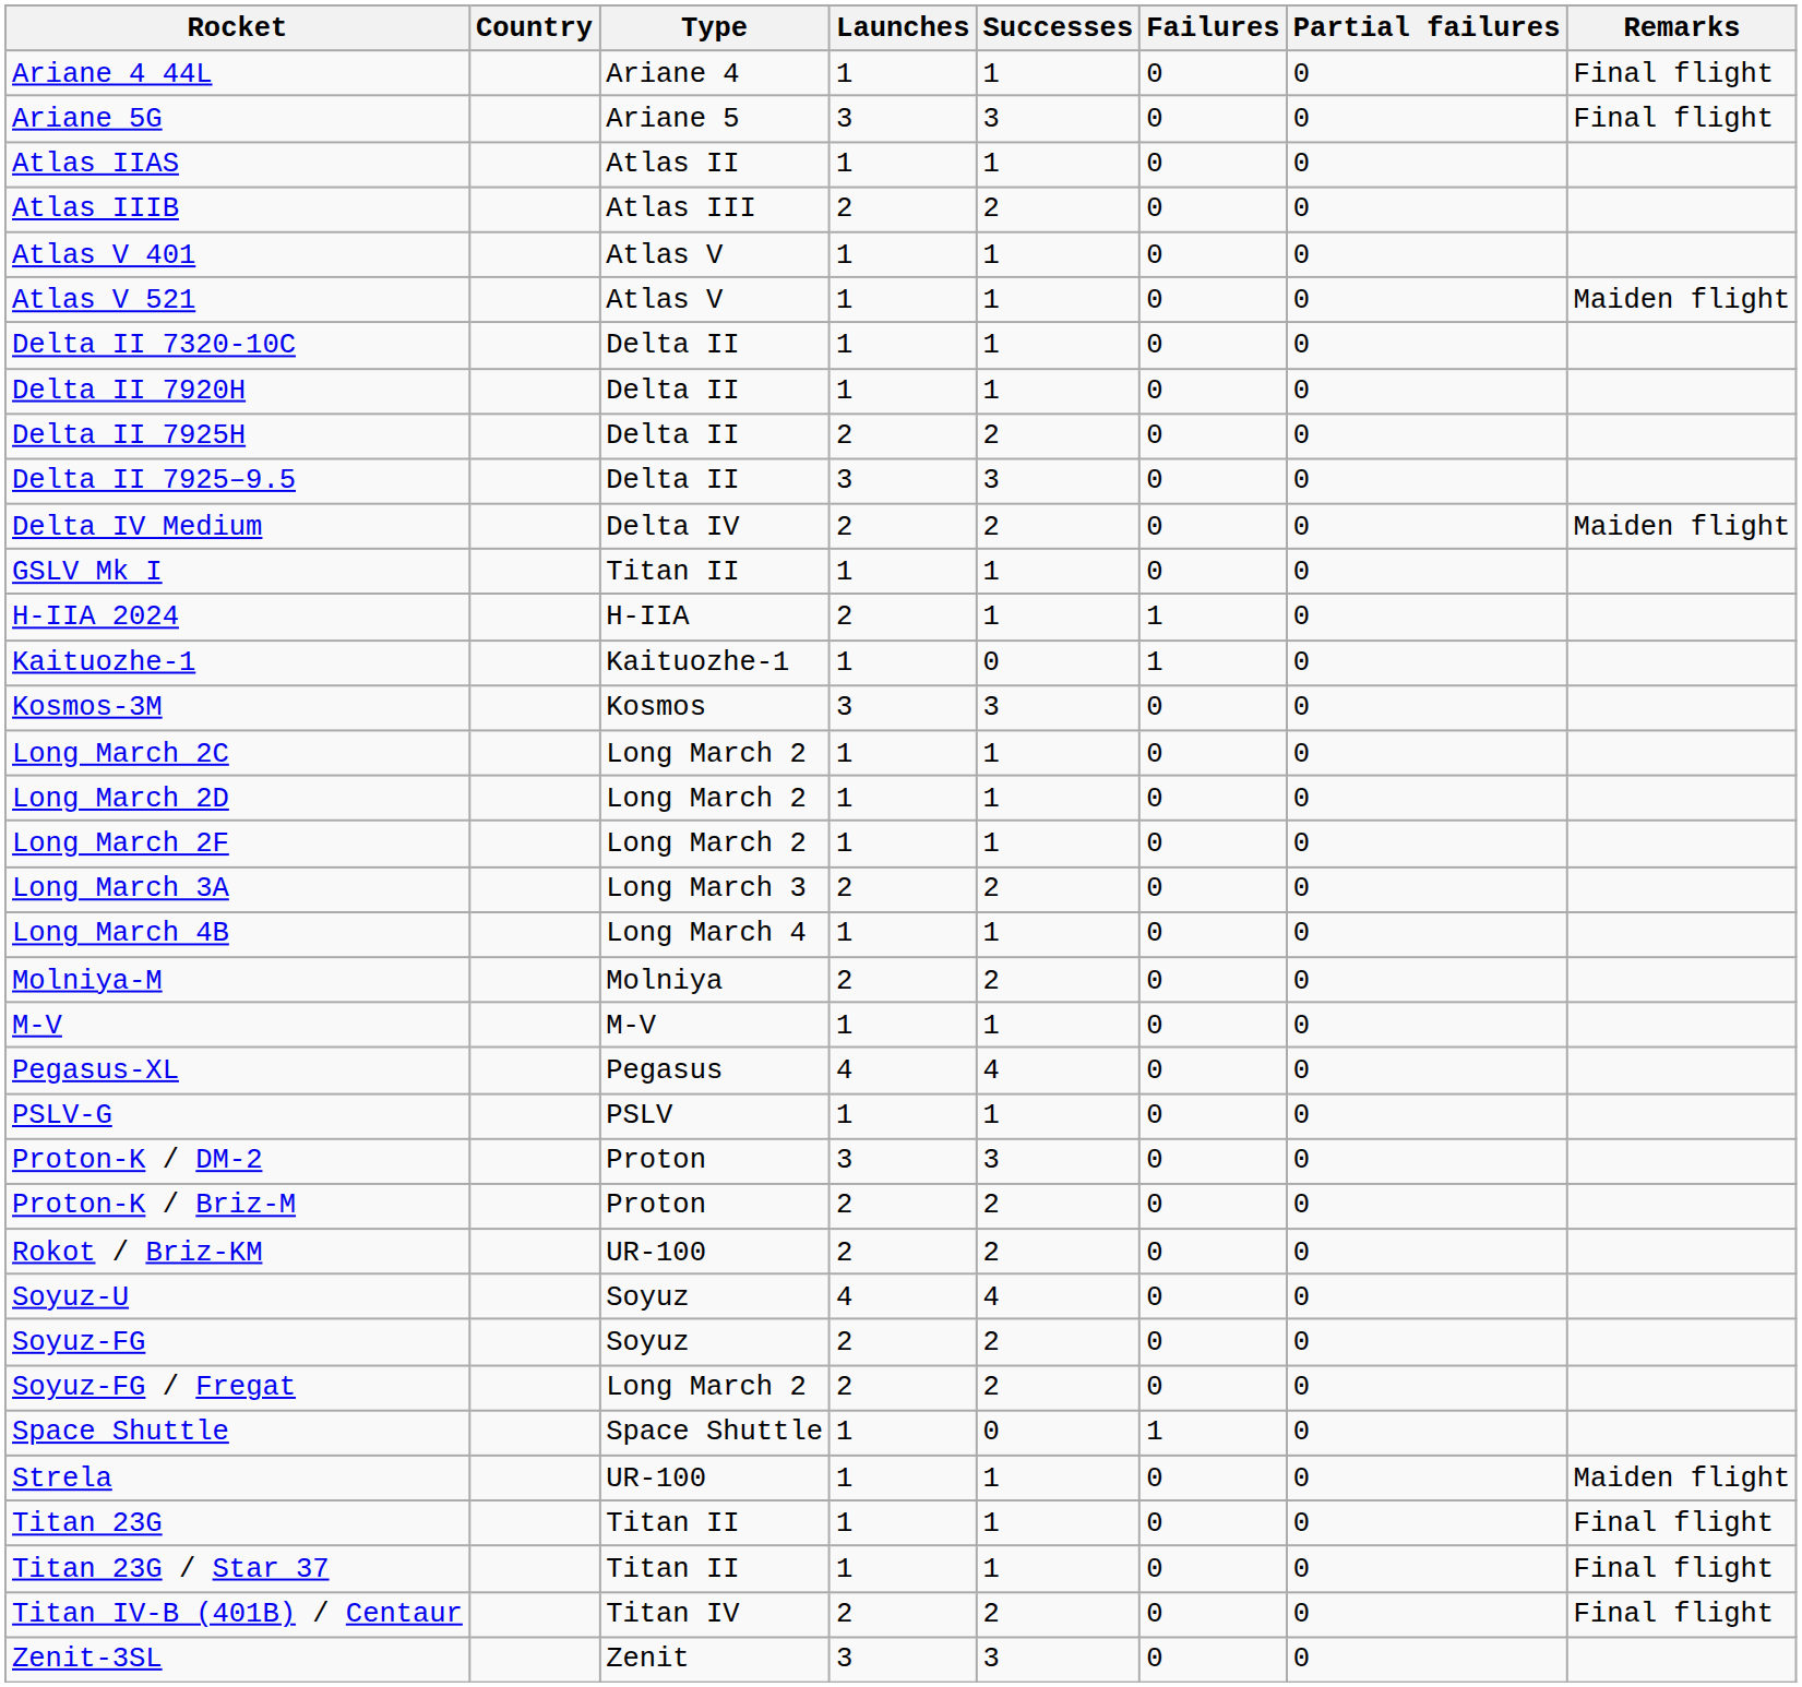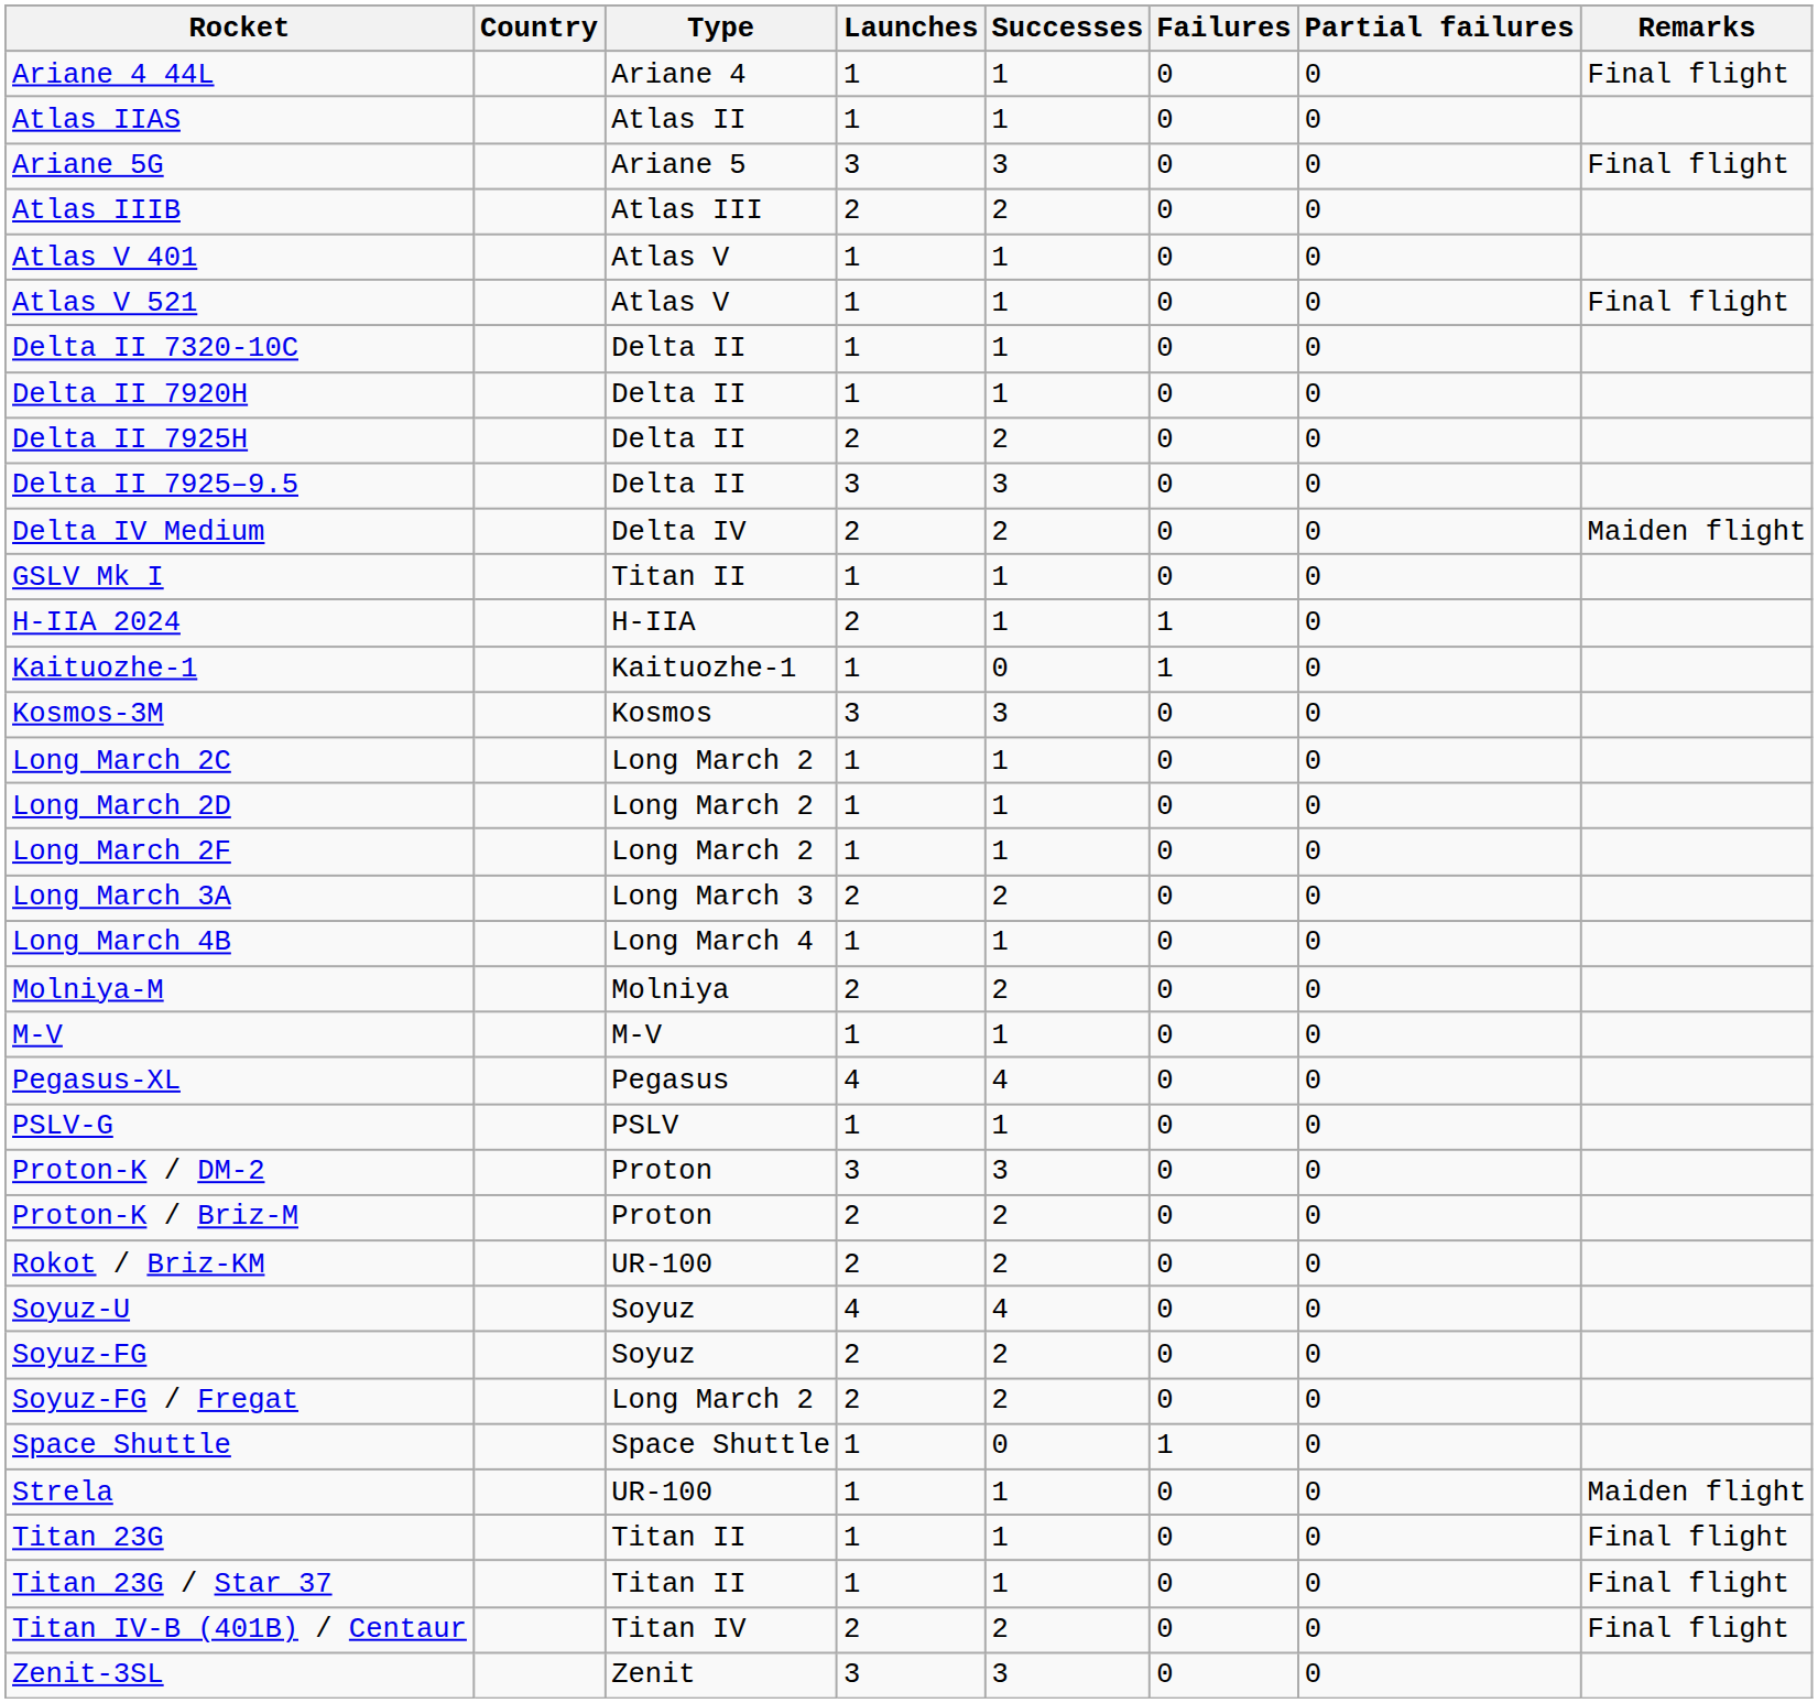 <table class="wikitable sortable collapsible collapsed">
 <tr>
 <th>Rocket</th>
 <th>Country</th>
 <th>Type</th>
 <th>Launches</th>
 <th>Successes</th>
 <th>Failures</th>
 <th>Partial failures</th>
 <th>Remarks</th>
 </tr>
 <tr>
 <td align=left><a href='#'>Ariane 4 44L</a></td>
 <td align=left></td>
 <td align=left>Ariane 4</td>
 <td>1</td>
 <td>1</td>
 <td>0</td>
 <td>0</td>
 <td align=left>Final flight</td>
 </tr>
 <tr>
+<td align=left><a href='#'>Atlas IIAS</a></td>
+<td align=left></td>
+<td align=left>Atlas II</td>
+<td>1</td>
+<td>1</td>
+<td>0</td>
+<td>0</td>
+<td></td>
+</tr>
+<tr>
 <td align=left><a href='#'>Ariane 5G</a></td>
 <td align=left></td>
 <td align=left>Ariane 5</td>
 <td>3</td>
 <td>3</td>
 <td>0</td>
 <td>0</td>
 <td align=left>Final flight</td>
-</tr>
-<tr>
-<td align=left><a href='#'>Atlas IIAS</a></td>
-<td align=left></td>
-<td align=left>Atlas II</td>
-<td>1</td>
-<td>1</td>
-<td>0</td>
-<td>0</td>
-<td></td>
 </tr>
 <tr>
 <td align=left><a href='#'>Atlas IIIB</a></td>
 <td align=left></td>
 <td align=left>Atlas III</td>
 <td>2</td>
 <td>2</td>
 <td>0</td>
 <td>0</td>
 <td></td>
 </tr>
 <tr>
 <td align=left><a href='#'>Atlas V 401</a></td>
 <td align=left></td>
 <td align=left>Atlas V</td>
 <td>1</td>
 <td>1</td>
 <td>0</td>
 <td>0</td>
 <td></td>
 </tr>
 <tr>
 <td align=left><a href='#'>Atlas V 521</a></td>
 <td align=left></td>
 <td align=left>Atlas V</td>
 <td>1</td>
 <td>1</td>
 <td>0</td>
 <td>0</td>
-<td align=left>Maiden flight</td>
+<td align=left>Final flight</td>
 </tr>
 <tr>
 <td align=left><a href='#'>Delta II 7320-10C</a></td>
 <td align=left></td>
 <td align=left>Delta II</td>
 <td>1</td>
 <td>1</td>
 <td>0</td>
 <td>0</td>
 <td></td>
 </tr>
 <tr>
 <td align=left><a href='#'>Delta II 7920H</a></td>
 <td align=left></td>
 <td align=left>Delta II</td>
 <td>1</td>
 <td>1</td>
 <td>0</td>
 <td>0</td>
 <td></td>
 </tr>
 <tr>
 <td align=left><a href='#'>Delta II 7925H</a></td>
 <td align=left></td>
 <td align=left>Delta II</td>
 <td>2</td>
 <td>2</td>
 <td>0</td>
 <td>0</td>
 <td></td>
 </tr>
 <tr>
 <td align=left><a href='#'>Delta II 7925–9.5</a></td>
 <td align=left></td>
 <td align=left>Delta II</td>
 <td>3</td>
 <td>3</td>
 <td>0</td>
 <td>0</td>
 <td></td>
 </tr>
 <tr>
 <td align=left><a href='#'>Delta IV Medium</a></td>
 <td align=left></td>
 <td align=left>Delta IV</td>
 <td>2</td>
 <td>2</td>
 <td>0</td>
 <td>0</td>
 <td align=left>Maiden flight</td>
 </tr>
 <tr>
 <td align=left><a href='#'>GSLV Mk I</a></td>
 <td align=left></td>
 <td align=left>Titan II</td>
 <td>1</td>
 <td>1</td>
 <td>0</td>
 <td>0</td>
 <td></td>
 </tr>
 <tr>
 <td align=left><a href='#'>H-IIA 2024</a></td>
 <td align=left></td>
 <td align=left>H-IIA</td>
 <td>2</td>
 <td>1</td>
 <td>1</td>
 <td>0</td>
 <td></td>
 </tr>
 <tr>
 <td align=left><a href='#'>Kaituozhe-1</a></td>
 <td align=left></td>
 <td align=left>Kaituozhe-1</td>
 <td>1</td>
 <td>0</td>
 <td>1</td>
 <td>0</td>
 <td></td>
 </tr>
 <tr>
 <td align=left><a href='#'>Kosmos-3M</a></td>
 <td align=left></td>
 <td align=left>Kosmos</td>
 <td>3</td>
 <td>3</td>
 <td>0</td>
 <td>0</td>
 <td></td>
 </tr>
 <tr>
 <td align=left><a href='#'>Long March 2C</a></td>
 <td align=left></td>
 <td align=left>Long March 2</td>
 <td>1</td>
 <td>1</td>
 <td>0</td>
 <td>0</td>
 <td></td>
 </tr>
 <tr>
 <td align=left><a href='#'>Long March 2D</a></td>
 <td align=left></td>
 <td align=left>Long March 2</td>
 <td>1</td>
 <td>1</td>
 <td>0</td>
 <td>0</td>
 <td></td>
 </tr>
 <tr>
 <td align=left><a href='#'>Long March 2F</a></td>
 <td align=left></td>
 <td align=left>Long March 2</td>
 <td>1</td>
 <td>1</td>
 <td>0</td>
 <td>0</td>
 <td></td>
 </tr>
 <tr>
 <td align=left><a href='#'>Long March 3A</a></td>
 <td align=left></td>
 <td align=left>Long March 3</td>
 <td>2</td>
 <td>2</td>
 <td>0</td>
 <td>0</td>
 <td></td>
 </tr>
 <tr>
 <td align=left><a href='#'>Long March 4B</a></td>
 <td align=left></td>
 <td align=left>Long March 4</td>
 <td>1</td>
 <td>1</td>
 <td>0</td>
 <td>0</td>
 <td></td>
 </tr>
 <tr>
 <td align=left><a href='#'>Molniya-M</a></td>
 <td align=left></td>
 <td align=left>Molniya</td>
 <td>2</td>
 <td>2</td>
 <td>0</td>
 <td>0</td>
 <td></td>
 </tr>
 <tr>
 <td align=left><a href='#'>M-V</a></td>
 <td align=left></td>
 <td align=left>M-V</td>
 <td>1</td>
 <td>1</td>
 <td>0</td>
 <td>0</td>
 <td></td>
 </tr>
 <tr>
 <td align=left><a href='#'>Pegasus-XL</a></td>
 <td align=left></td>
 <td align=left>Pegasus</td>
 <td>4</td>
 <td>4</td>
 <td>0</td>
 <td>0</td>
 <td></td>
 </tr>
 <tr>
 <td align=left><a href='#'>PSLV-G</a></td>
 <td align=left></td>
 <td align=left>PSLV</td>
 <td>1</td>
 <td>1</td>
 <td>0</td>
 <td>0</td>
 <td></td>
 </tr>
 <tr>
 <td align=left><a href='#'>Proton-K</a> / <a href='#'>DM-2</a></td>
 <td align=left></td>
 <td align=left>Proton</td>
 <td>3</td>
 <td>3</td>
 <td>0</td>
 <td>0</td>
 <td></td>
 </tr>
 <tr>
 <td align=left><a href='#'>Proton-K</a> / <a href='#'>Briz-M</a></td>
 <td align=left></td>
 <td align=left>Proton</td>
 <td>2</td>
 <td>2</td>
 <td>0</td>
 <td>0</td>
 <td></td>
 </tr>
 <tr>
 <td align=left><a href='#'>Rokot</a> / <a href='#'>Briz-KM</a></td>
 <td align=left></td>
 <td align=left>UR-100</td>
 <td>2</td>
 <td>2</td>
 <td>0</td>
 <td>0</td>
 <td></td>
 </tr>
 <tr>
 <td align=left><a href='#'>Soyuz-U</a></td>
 <td align=left></td>
 <td align=left>Soyuz</td>
 <td>4</td>
 <td>4</td>
 <td>0</td>
 <td>0</td>
 <td></td>
 </tr>
 <tr>
 <td align=left><a href='#'>Soyuz-FG</a></td>
 <td align=left></td>
 <td align=left>Soyuz</td>
 <td>2</td>
 <td>2</td>
 <td>0</td>
 <td>0</td>
 <td></td>
 </tr>
 <tr>
 <td align=left><a href='#'>Soyuz-FG</a> / <a href='#'>Fregat</a></td>
 <td align=left></td>
 <td align=left>Long March 2</td>
 <td>2</td>
 <td>2</td>
 <td>0</td>
 <td>0</td>
 <td></td>
 </tr>
 <tr>
 <td align=left><a href='#'>Space Shuttle</a></td>
 <td align=left></td>
 <td align=left>Space Shuttle</td>
 <td>1</td>
 <td>0</td>
 <td>1</td>
 <td>0</td>
 <td></td>
 </tr>
 <tr>
 <td align=left><a href='#'>Strela</a></td>
 <td align=left></td>
 <td align=left>UR-100</td>
 <td>1</td>
 <td>1</td>
 <td>0</td>
 <td>0</td>
 <td align=left>Maiden flight</td>
 </tr>
 <tr>
 <td align=left><a href='#'>Titan 23G</a></td>
 <td align=left></td>
 <td align=left>Titan II</td>
 <td>1</td>
 <td>1</td>
 <td>0</td>
 <td>0</td>
 <td align=left>Final flight</td>
 </tr>
 <tr>
 <td align=left><a href='#'>Titan 23G</a> / <a href='#'>Star 37</a></td>
 <td align=left></td>
 <td align=left>Titan II</td>
 <td>1</td>
 <td>1</td>
 <td>0</td>
 <td>0</td>
 <td align=left>Final flight</td>
 </tr>
 <tr>
 <td align=left><a href='#'>Titan IV-B (401B)</a> / <a href='#'>Centaur</a></td>
 <td align=left></td>
 <td align=left>Titan IV</td>
 <td>2</td>
 <td>2</td>
 <td>0</td>
 <td>0</td>
 <td align=left>Final flight</td>
 </tr>
 <tr>
 <td align=left><a href='#'>Zenit-3SL</a></td>
 <td align=left></td>
 <td align=left>Zenit</td>
 <td>3</td>
 <td>3</td>
 <td>0</td>
 <td>0</td>
 <td></td>
 </tr>
 </table>
